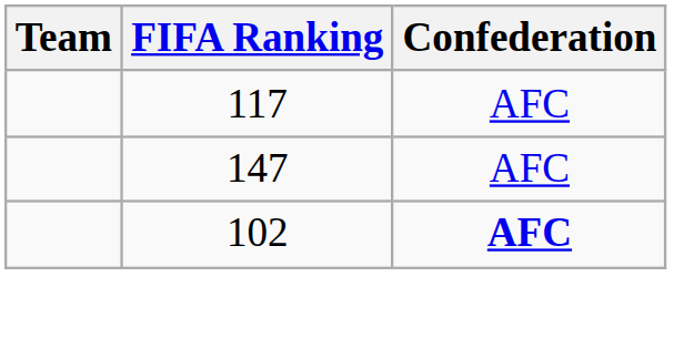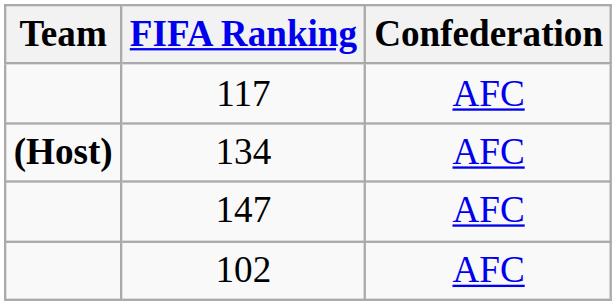 <table class="wikitable">
 <tr>
 <th>Team</th>
 <th><a href='#'>FIFA Ranking</a></th>
 <th>Confederation</th>
 </tr>
 <tr>
 <td align="left"></td>
 <td align=center>117</td>
 <td align=center><a href='#'>AFC</a></td>
 </tr>
 <tr>
+<td align="left"> <strong>(Host)</strong></td>
+<td align=center>134</td>
+<td align=center><a href='#'>AFC</a></td>
+</tr>
+<tr>
 <td align="left"></td>
 <td align=center>147</td>
 <td align=center><a href='#'>AFC</a></td>
 </tr>
 <tr>
 <td align="left"></td>
 <td align=center>102</td>
-<td align=center><strong><a href='#'>AFC</a></strong></td>
+<td align=center><a href='#'>AFC</a></td>
 </tr>
 </table>
